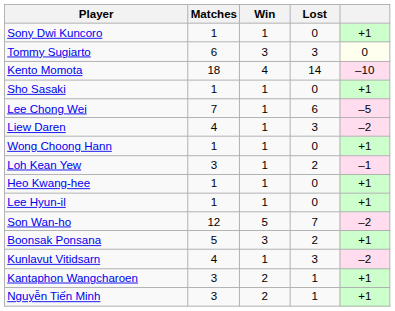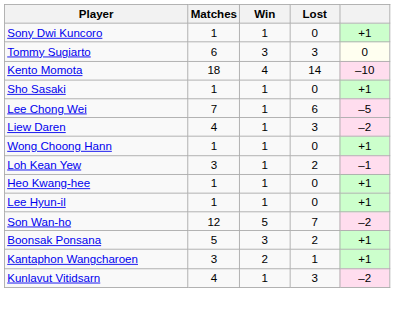 <table class=wikitable style="text-align:center; font-size:small">
 <tr>
 <th width="200">Player</th>
 <th width="50">Matches</th>
 <th width="50">Win</th>
 <th width="50">Lost</th>
 <th width="50"></th>
 </tr>
 <tr>
 <td align="left"> <a href='#'>Sony Dwi Kuncoro</a></td>
 <td>1</td>
 <td>1</td>
 <td>0</td>
 <td bgcolor="#ccffcc">+1</td>
 </tr>
 <tr>
 <td align="left"> <a href='#'>Tommy Sugiarto</a></td>
 <td>6</td>
 <td>3</td>
 <td>3</td>
 <td bgcolor="#fffff0">0</td>
 </tr>
 <tr>
 <td align="left"> <a href='#'>Kento Momota</a></td>
 <td>18</td>
 <td>4</td>
 <td>14</td>
 <td bgcolor="#ffddee">–10</td>
 </tr>
 <tr>
 <td align="left"> <a href='#'>Sho Sasaki</a></td>
 <td>1</td>
 <td>1</td>
 <td>0</td>
 <td bgcolor="#ccffcc">+1</td>
 </tr>
 <tr>
 <td align="left"> <a href='#'>Lee Chong Wei</a></td>
 <td>7</td>
 <td>1</td>
 <td>6</td>
 <td bgcolor="#ffddee">–5</td>
 </tr>
 <tr>
 <td align="left"> <a href='#'>Liew Daren</a></td>
 <td>4</td>
 <td>1</td>
 <td>3</td>
 <td bgcolor="#ffddee">–2</td>
 </tr>
 <tr>
 <td align="left"> <a href='#'>Wong Choong Hann</a></td>
 <td>1</td>
 <td>1</td>
 <td>0</td>
 <td bgcolor="#ccffcc">+1</td>
 </tr>
 <tr>
 <td align="left"> <a href='#'>Loh Kean Yew</a></td>
 <td>3</td>
 <td>1</td>
 <td>2</td>
 <td bgcolor="#ffddee">–1</td>
 </tr>
 <tr>
 <td align="left"> <a href='#'>Heo Kwang-hee</a></td>
 <td>1</td>
 <td>1</td>
 <td>0</td>
 <td bgcolor="#ccffcc">+1</td>
 </tr>
 <tr>
 <td align="left"> <a href='#'>Lee Hyun-il</a></td>
 <td>1</td>
 <td>1</td>
 <td>0</td>
 <td bgcolor="#ccffcc">+1</td>
 </tr>
 <tr>
 <td align="left"> <a href='#'>Son Wan-ho</a></td>
 <td>12</td>
 <td>5</td>
 <td>7</td>
 <td bgcolor="#ffddee">–2</td>
 </tr>
 <tr>
 <td align="left"> <a href='#'>Boonsak Ponsana</a></td>
 <td>5</td>
 <td>3</td>
 <td>2</td>
 <td bgcolor="#ccffcc">+1</td>
 </tr>
 <tr>
-<td align="left"> <a href='#'>Kunlavut Vitidsarn</a></td>
-<td>4</td>
-<td>1</td>
-<td>3</td>
-<td bgcolor="#ffddee">–2</td>
-</tr>
-<tr>
 <td align="left"> <a href='#'>Kantaphon Wangcharoen</a></td>
 <td>3</td>
 <td>2</td>
 <td>1</td>
 <td bgcolor="#ccffcc">+1</td>
 </tr>
 <tr>
-<td align="left"> <a href='#'>Nguyễn Tiến Minh</a></td>
+<td align="left"> <a href='#'>Kunlavut Vitidsarn</a></td>
+<td>4</td>
+<td>1</td>
 <td>3</td>
-<td>2</td>
-<td>1</td>
-<td bgcolor="#ccffcc">+1</td>
+<td bgcolor="#ffddee">–2</td>
 </tr>
 </table>
